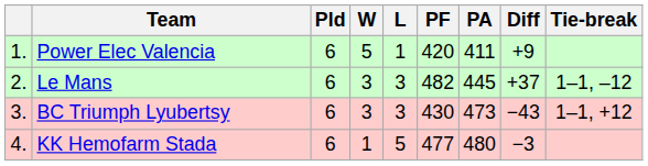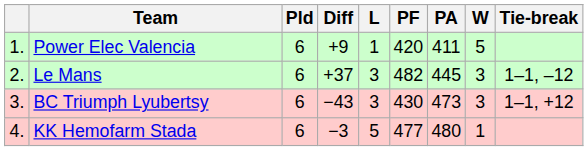 <table class="wikitable" style="text-align:center">
 <tr>
 <th width=15></th>
 <th width=220>Team</th>
 <th width=20>Pld</th>
-<th width=20>W</th>
+<th width=30>Diff</th>
 <th width=20>L</th>
 <th width=20>PF</th>
 <th width=20>PA</th>
-<th width=30>Diff</th>
+<th width=20>W</th>
 <th>Tie-break</th>
 </tr>
 <tr style="background: #ccffcc;">
 <td>1.</td>
 <td align=left> <a href='#'>Power Elec Valencia</a></td>
 <td>6</td>
-<td>5</td>
+<td>+9</td>
 <td>1</td>
 <td>420</td>
 <td>411</td>
-<td>+9</td>
+<td>5</td>
 <td></td>
 </tr>
 <tr style="background: #ccffcc;">
 <td>2.</td>
 <td align=left> <a href='#'>Le Mans</a></td>
 <td>6</td>
-<td>3</td>
+<td>+37</td>
 <td>3</td>
 <td>482</td>
 <td>445</td>
-<td>+37</td>
+<td>3</td>
 <td>1–1, –12</td>
 </tr>
 <tr style="background: #ffcccc;">
 <td>3.</td>
 <td align=left> <a href='#'>BC Triumph Lyubertsy</a></td>
 <td>6</td>
-<td>3</td>
+<td>−43</td>
 <td>3</td>
 <td>430</td>
 <td>473</td>
-<td>−43</td>
+<td>3</td>
 <td>1–1, +12</td>
 </tr>
 <tr style="background: #ffcccc;">
 <td>4.</td>
 <td align=left> <a href='#'>KK Hemofarm Stada</a></td>
 <td>6</td>
-<td>1</td>
+<td>−3</td>
 <td>5</td>
 <td>477</td>
 <td>480</td>
-<td>−3</td>
+<td>1</td>
 <td></td>
 </tr>
 </table>
